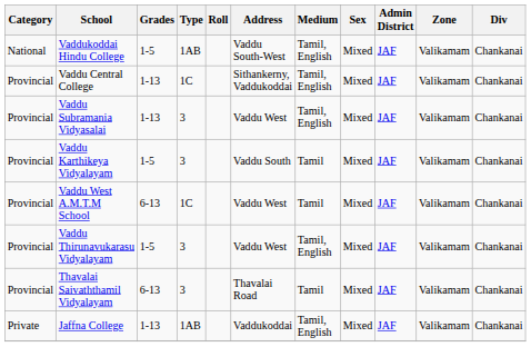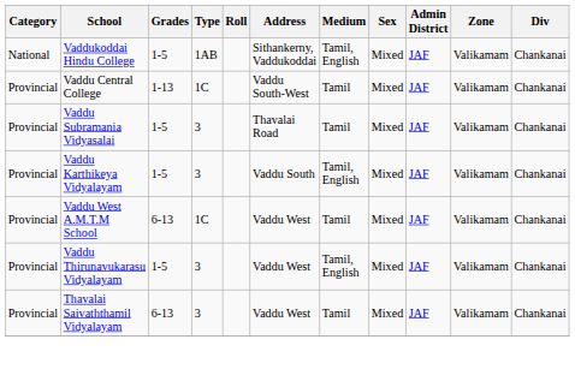 <table class="wikitable sortable">
 <tr>
 <th>Category</th>
 <th>School</th>
 <th>Grades</th>
 <th>Type</th>
 <th>Roll</th>
 <th>Address</th>
 <th>Medium</th>
 <th>Sex</th>
 <th>Admin District</th>
 <th>Zone</th>
 <th>Div</th>
 </tr>
 <tr>
 <td>National</td>
 <td><a href='#'>Vaddukoddai Hindu College</a></td>
 <td>1-5</td>
 <td>1AB</td>
 <td></td>
-<td>Vaddu South-West</td>
+<td>Sithankerny, Vaddukoddai</td>
 <td>Tamil, English</td>
 <td>Mixed</td>
 <td><a href='#'>JAF</a></td>
 <td>Valikamam</td>
 <td>Chankanai</td>
 </tr>
 <tr>
 <td>Provincial</td>
 <td>Vaddu Central College</td>
 <td>1-13</td>
 <td>1C</td>
 <td></td>
-<td>Sithankerny, Vaddukoddai</td>
-<td>Tamil, English</td>
+<td>Vaddu South-West</td>
+<td>Tamil</td>
 <td>Mixed</td>
 <td><a href='#'>JAF</a></td>
 <td>Valikamam</td>
 <td>Chankanai</td>
 </tr>
 <tr>
 <td>Provincial</td>
 <td><a href='#'>Vaddu Subramania Vidyasalai</a></td>
-<td>1-13</td>
+<td>1-5</td>
 <td>3</td>
 <td></td>
-<td>Vaddu West</td>
-<td>Tamil, English</td>
+<td>Thavalai Road</td>
+<td>Tamil</td>
 <td>Mixed</td>
 <td><a href='#'>JAF</a></td>
 <td>Valikamam</td>
 <td>Chankanai</td>
 </tr>
 <tr>
 <td>Provincial</td>
 <td><a href='#'>Vaddu Karthikeya Vidyalayam</a></td>
 <td>1-5</td>
 <td>3</td>
 <td></td>
 <td>Vaddu South</td>
-<td>Tamil</td>
+<td>Tamil, English</td>
 <td>Mixed</td>
 <td><a href='#'>JAF</a></td>
 <td>Valikamam</td>
 <td>Chankanai</td>
 </tr>
 <tr>
 <td>Provincial</td>
 <td><a href='#'>Vaddu West A.M.T.M School</a></td>
 <td>6-13</td>
 <td>1C</td>
 <td></td>
 <td>Vaddu West</td>
 <td>Tamil</td>
 <td>Mixed</td>
 <td><a href='#'>JAF</a></td>
 <td>Valikamam</td>
 <td>Chankanai</td>
 </tr>
 <tr>
 <td>Provincial</td>
 <td><a href='#'>Vaddu Thirunavukarasu Vidyalayam</a></td>
 <td>1-5</td>
 <td>3</td>
 <td></td>
 <td>Vaddu West</td>
 <td>Tamil, English</td>
 <td>Mixed</td>
 <td><a href='#'>JAF</a></td>
 <td>Valikamam</td>
 <td>Chankanai</td>
 </tr>
 <tr>
 <td>Provincial</td>
 <td><a href='#'>Thavalai Saivaththamil Vidyalayam</a></td>
 <td>6-13</td>
 <td>3</td>
 <td></td>
-<td>Thavalai Road</td>
+<td>Vaddu West</td>
 <td>Tamil</td>
-<td>Mixed</td>
-<td><a href='#'>JAF</a></td>
-<td>Valikamam</td>
-<td>Chankanai</td>
-</tr>
-<tr>
-<td>Private</td>
-<td><a href='#'>Jaffna College</a></td>
-<td>1-13</td>
-<td>1AB</td>
-<td></td>
-<td>Vaddukoddai</td>
-<td>Tamil, English</td>
 <td>Mixed</td>
 <td><a href='#'>JAF</a></td>
 <td>Valikamam</td>
 <td>Chankanai</td>
 </tr>
 <tr>
 </tr>
 </table>
